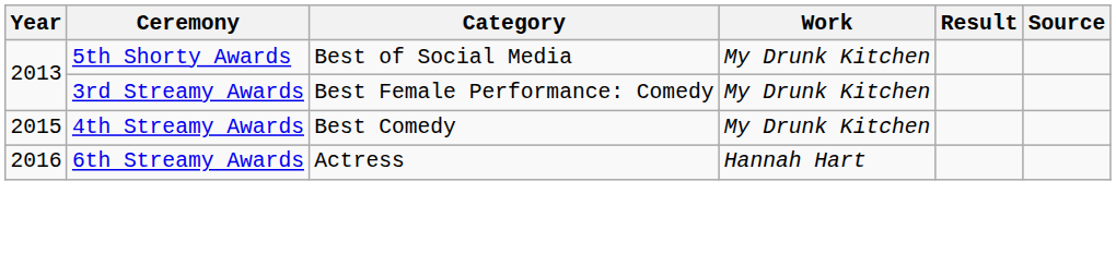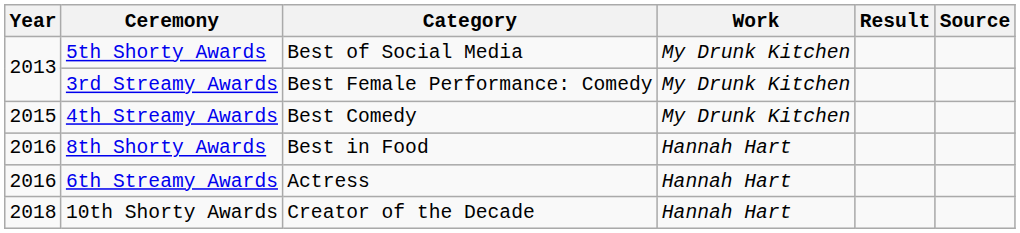 <table class="wikitable sortable">
 <tr>
 <th>Year</th>
 <th>Ceremony</th>
 <th>Category</th>
 <th>Work</th>
 <th>Result</th>
 <th class="unsortable">Source</th>
 </tr>
 <tr>
 <td rowspan="2">2013</td>
 <td><a href='#'>5th Shorty Awards</a></td>
 <td>Best of Social Media</td>
 <td><em>My Drunk Kitchen</em></td>
 <td></td>
 <td><div></div></td>
 </tr>
 <tr>
 <td><a href='#'>3rd Streamy Awards</a></td>
 <td>Best Female Performance: Comedy</td>
 <td><em>My Drunk Kitchen</em></td>
 <td></td>
 <td><div></div></td>
 </tr>
 <tr>
 <td rowspan="1">2015</td>
 <td><a href='#'>4th Streamy Awards</a></td>
 <td>Best Comedy</td>
 <td><em>My Drunk Kitchen</em></td>
 <td></td>
 <td><div></div></td>
 </tr>
 <tr>
 <td rowspan="1">2016</td>
+<td><a href='#'>8th Shorty Awards</a></td>
+<td>Best in Food</td>
+<td><em>Hannah Hart</em></td>
+<td></td>
+<td><div></div></td>
+</tr>
+<tr>
+<td rowspan="1">2016</td>
 <td><a href='#'>6th Streamy Awards</a></td>
 <td>Actress</td>
 <td><em>Hannah Hart</em></td>
 <td></td>
 <td><div></div></td>
 </tr>
+<tr>
+<td rowspan="1">2018</td>
+<td>10th Shorty Awards</td>
+<td>Creator of the Decade</td>
+<td><em>Hannah Hart</em></td>
+<td></td>
+<td><div></div></td>
+</tr>
 </table>
